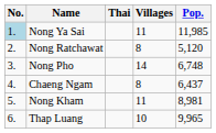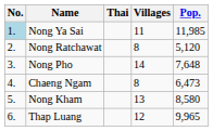 <table class="wikitable sortable">
 <tr>
 <th>No.</th>
 <th>Name</th>
 <th>Thai</th>
 <th>Villages</th>
 <th><a href='#'>Pop.</a></th>
 </tr>
 <tr>
 <td style="background: lightblue;">1.</td>
 <td>Nong Ya Sai</td>
 <td></td>
 <td>11</td>
 <td>11,985</td>
 </tr>
 <tr>
 <td>2.</td>
 <td>Nong Ratchawat</td>
 <td></td>
 <td>8</td>
 <td>5,120</td>
 </tr>
 <tr>
 <td>3.</td>
 <td>Nong Pho</td>
 <td></td>
 <td>14</td>
-<td>6,748</td>
+<td>7,648</td>
 </tr>
 <tr>
 <td>4.</td>
 <td>Chaeng Ngam</td>
 <td></td>
 <td>8</td>
-<td>6,437</td>
+<td>6,473</td>
 </tr>
 <tr>
 <td>5.</td>
 <td>Nong Kham</td>
 <td></td>
-<td>11</td>
-<td>8,981</td>
+<td>13</td>
+<td>8,580</td>
 </tr>
 <tr>
 <td>6.</td>
 <td>Thap Luang</td>
 <td></td>
-<td>10</td>
+<td>12</td>
 <td>9,965</td>
 </tr>
 </table>
